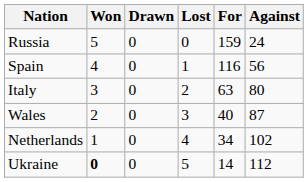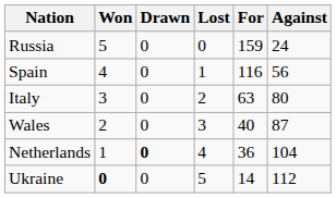 <table class="wikitable">
 <tr>
 <th>Nation</th>
 <th>Won</th>
 <th>Drawn</th>
 <th>Lost</th>
 <th>For</th>
 <th>Against</th>
 </tr>
 <tr>
 <td>Russia</td>
 <td>5</td>
 <td>0</td>
 <td>0</td>
 <td>159</td>
 <td>24</td>
 </tr>
 <tr>
 <td>Spain</td>
 <td>4</td>
 <td>0</td>
 <td>1</td>
 <td>116</td>
 <td>56</td>
 </tr>
 <tr>
 <td>Italy</td>
 <td>3</td>
 <td>0</td>
 <td>2</td>
 <td>63</td>
 <td>80</td>
 </tr>
 <tr>
 <td>Wales</td>
 <td>2</td>
 <td>0</td>
 <td>3</td>
 <td>40</td>
 <td>87</td>
 </tr>
 <tr>
 <td>Netherlands</td>
 <td>1</td>
-<td>0</td>
+<td><strong>0</strong></td>
 <td>4</td>
-<td>34</td>
-<td>102</td>
+<td>36</td>
+<td>104</td>
 </tr>
 <tr>
 <td>Ukraine</td>
 <td><strong>0</strong></td>
 <td>0</td>
 <td>5</td>
 <td>14</td>
 <td>112</td>
 </tr>
 </table>
